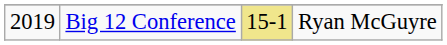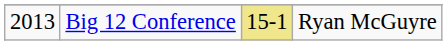 <table class="wikitable">
 <tr>
 </tr>
 <tr>
-<td>2019</td>
+<td>2013</td>
 <td><a href='#'>Big 12 Conference</a></td>
 <td style="background: khaki;">15-1</td>
 <td>Ryan McGuyre</td>
 </tr>
 </table>
